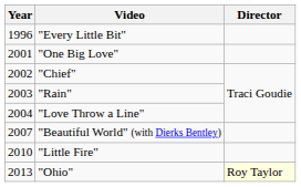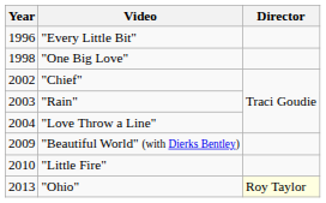 <table class="wikitable">
 <tr>
 <th>Year</th>
 <th>Video</th>
 <th>Director</th>
 </tr>
 <tr>
 <td>1996</td>
 <td>"Every Little Bit"</td>
 <td></td>
 </tr>
 <tr>
-<td>2001</td>
+<td>1998</td>
 <td>"One Big Love"</td>
 <td></td>
 </tr>
 <tr>
 <td>2002</td>
 <td>"Chief"</td>
 <td rowspan="3">Traci Goudie</td>
 </tr>
 <tr>
 <td>2003</td>
 <td>"Rain"</td>
 </tr>
 <tr>
 <td>2004</td>
 <td>"Love Throw a Line"</td>
 </tr>
 <tr>
-<td>2007</td>
+<td>2009</td>
 <td>"Beautiful World" <small>(with <a href='#'>Dierks Bentley</a>)</small></td>
 <td></td>
 </tr>
 <tr>
 <td>2010</td>
 <td>"Little Fire"</td>
 <td></td>
 </tr>
 <tr>
 <td>2013</td>
 <td>"Ohio"</td>
 <td style="background: lightyellow;">Roy Taylor</td>
 </tr>
 </table>
